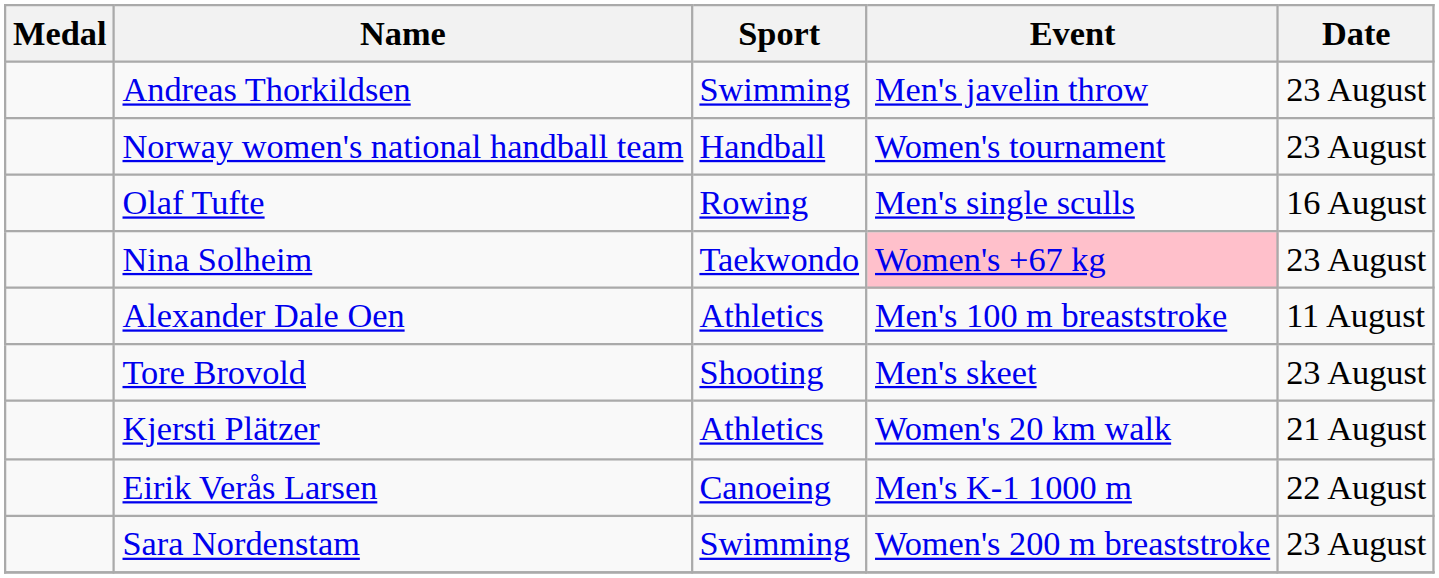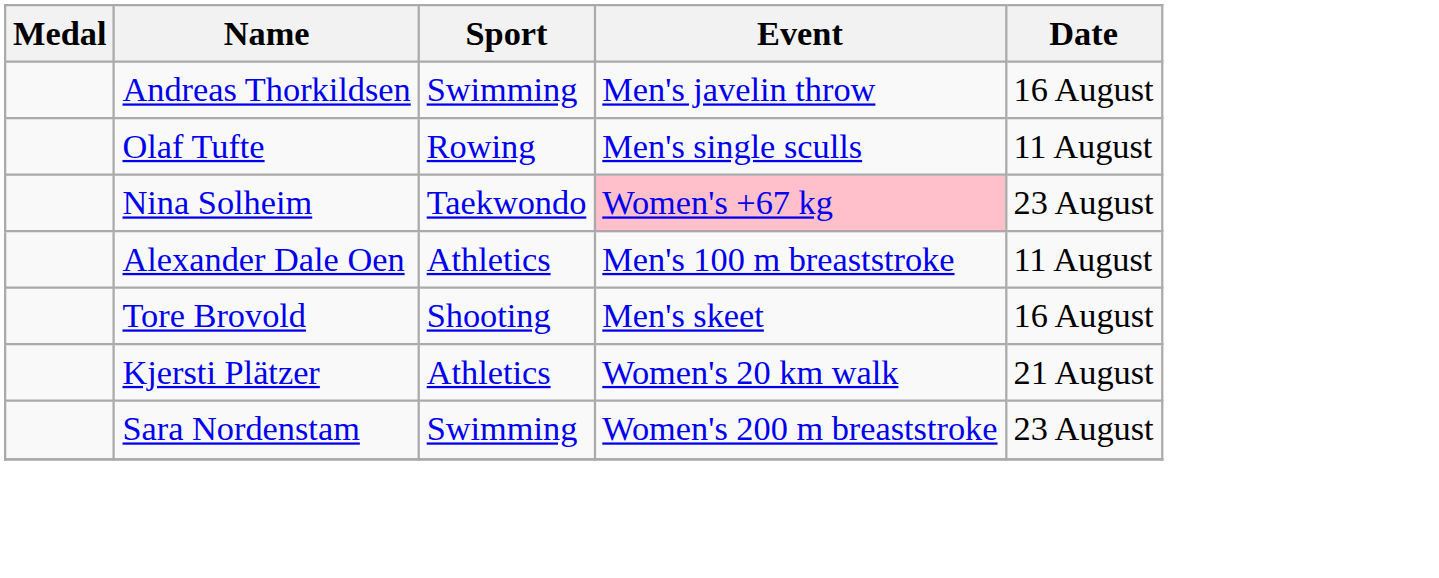 <table class="wikitable sortable" style="font-size:95%">
 <tr>
 <th>Medal</th>
 <th>Name</th>
 <th>Sport</th>
 <th>Event</th>
 <th>Date</th>
 </tr>
 <tr>
 <td></td>
 <td><a href='#'>Andreas Thorkildsen</a></td>
 <td><a href='#'>Swimming</a></td>
 <td><a href='#'>Men's javelin throw</a></td>
-<td>23 August</td>
-</tr>
-<tr>
-<td></td>
-<td><a href='#'>Norway women's national handball team</a></td>
-<td><a href='#'>Handball</a></td>
-<td><a href='#'>Women's tournament</a></td>
-<td>23 August</td>
+<td>16 August</td>
 </tr>
 <tr>
 <td></td>
 <td><a href='#'>Olaf Tufte</a></td>
 <td><a href='#'>Rowing</a></td>
 <td><a href='#'>Men's single sculls</a></td>
-<td>16 August</td>
+<td>11 August</td>
 </tr>
 <tr>
 <td></td>
 <td><a href='#'>Nina Solheim</a></td>
 <td><a href='#'>Taekwondo</a></td>
 <td style="background: pink;"><a href='#'>Women's +67 kg</a></td>
 <td>23 August</td>
 </tr>
 <tr>
 <td></td>
 <td><a href='#'>Alexander Dale Oen</a></td>
 <td><a href='#'>Athletics</a></td>
 <td><a href='#'>Men's 100 m breaststroke</a></td>
 <td>11 August</td>
 </tr>
 <tr>
 <td></td>
 <td><a href='#'>Tore Brovold</a></td>
 <td><a href='#'>Shooting</a></td>
 <td><a href='#'>Men's skeet</a></td>
-<td>23 August</td>
+<td>16 August</td>
 </tr>
 <tr>
 <td></td>
 <td><a href='#'>Kjersti Plätzer</a></td>
 <td><a href='#'>Athletics</a></td>
 <td><a href='#'>Women's 20 km walk</a></td>
 <td>21 August</td>
-</tr>
-<tr>
-<td></td>
-<td><a href='#'>Eirik Verås Larsen</a></td>
-<td><a href='#'>Canoeing</a></td>
-<td><a href='#'>Men's K-1 1000 m</a></td>
-<td>22 August</td>
 </tr>
 <tr>
 <td></td>
 <td><a href='#'>Sara Nordenstam</a></td>
 <td><a href='#'>Swimming</a></td>
 <td><a href='#'>Women's 200 m breaststroke</a></td>
 <td>23 August</td>
 </tr>
 <tr>
 </tr>
 </table>
